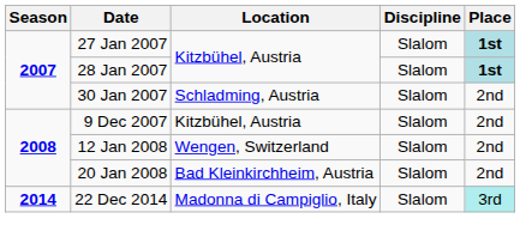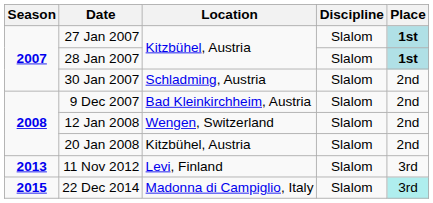 <table class="wikitable">
 <tr>
 <th>Season</th>
 <th>Date</th>
 <th>Location</th>
 <th>Discipline</th>
 <th>Place</th>
 </tr>
 <tr>
 <td rowspan=3 align=center><strong><a href='#'>2007</a></strong></td>
 <td align=right>27 Jan 2007</td>
 <td rowspan=2><a href='#'>Kitzbühel</a>, Austria</td>
 <td align=center>Slalom</td>
 <td align=center bgcolor="#BOEOE6"><strong>1st</strong></td>
 </tr>
 <tr>
 <td align=right>28 Jan 2007</td>
 <td align=center>Slalom</td>
 <td align=center bgcolor="#BOEOE6"><strong>1st</strong></td>
 </tr>
 <tr>
 <td align=right>30 Jan 2007</td>
 <td><a href='#'>Schladming</a>, Austria</td>
 <td align=center>Slalom</td>
 <td align=center>2nd</td>
 </tr>
 <tr>
 <td rowspan=3 align=center><strong><a href='#'>2008</a></strong></td>
 <td align=right>9 Dec 2007</td>
-<td>Kitzbühel, Austria</td>
+<td><a href='#'>Bad Kleinkirchheim</a>, Austria</td>
 <td align=center>Slalom</td>
 <td align=center>2nd</td>
 </tr>
 <tr>
 <td align=right>12 Jan 2008</td>
 <td><a href='#'>Wengen</a>, Switzerland</td>
 <td align=center>Slalom</td>
 <td align=center>2nd</td>
 </tr>
 <tr>
 <td align=right>20 Jan 2008</td>
-<td><a href='#'>Bad Kleinkirchheim</a>, Austria</td>
+<td>Kitzbühel, Austria</td>
 <td align=center>Slalom</td>
 <td align=center>2nd</td>
 </tr>
 <tr>
-<td rowspan=1 align=center><strong><a href='#'>2014</a></strong></td>
+<td rowspan=1 align=center><strong><a href='#'>2013</a></strong></td>
+<td align=right>11 Nov 2012</td>
+<td><a href='#'>Levi</a>, Finland</td>
+<td align=center>Slalom</td>
+<td align=center>3rd</td>
+</tr>
+<tr>
+<td rowspan=1 align=center><strong><a href='#'>2015</a></strong></td>
 <td align=right>22 Dec 2014</td>
 <td><a href='#'>Madonna di Campiglio</a>, Italy</td>
 <td align=center>Slalom</td>
 <td align=center style="background: paleturquoise;">3rd</td>
 </tr>
 </table>
